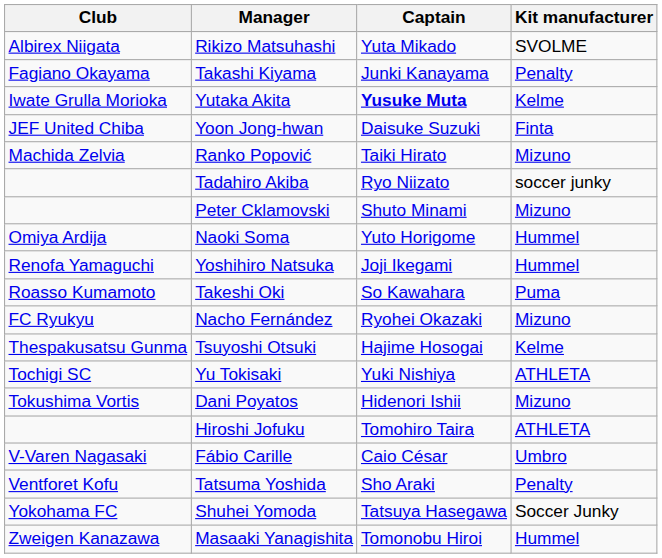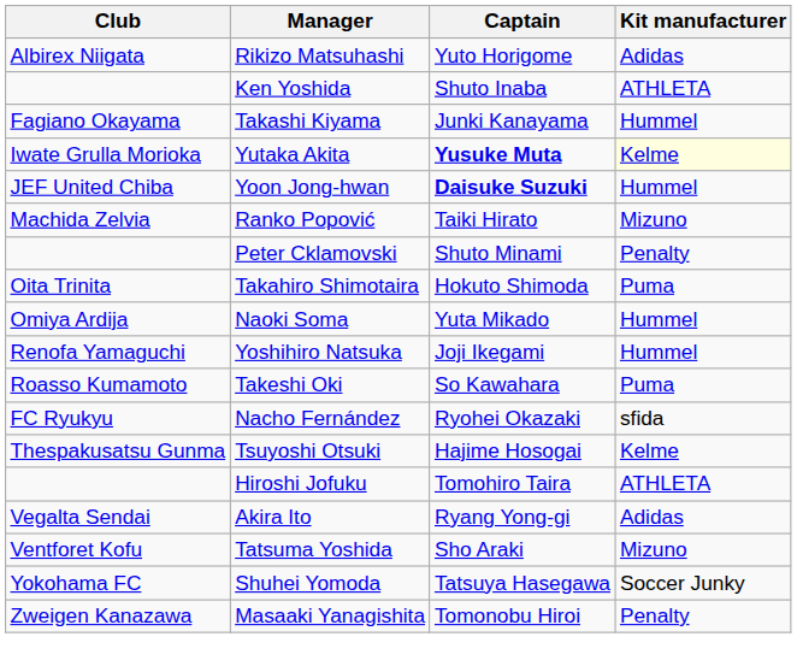 <table class="wikitable sortable">
 <tr>
 <th>Club</th>
 <th>Manager</th>
 <th>Captain</th>
 <th>Kit manufacturer</th>
 </tr>
 <tr>
 <td><a href='#'>Albirex Niigata</a></td>
 <td> <a href='#'>Rikizo Matsuhashi</a></td>
-<td> <a href='#'>Yuta Mikado</a></td>
-<td> SVOLME</td>
+<td> <a href='#'>Yuto Horigome</a></td>
+<td> <a href='#'>Adidas</a></td>
+</tr>
+<tr>
+<td></td>
+<td> <a href='#'>Ken Yoshida</a></td>
+<td> <a href='#'>Shuto Inaba</a></td>
+<td> <a href='#'>ATHLETA</a></td>
 </tr>
 <tr>
 <td><a href='#'>Fagiano Okayama</a></td>
 <td> <a href='#'>Takashi Kiyama</a></td>
 <td> <a href='#'>Junki Kanayama</a></td>
-<td> <a href='#'>Penalty</a></td>
+<td> <a href='#'>Hummel</a></td>
 </tr>
 <tr>
 <td><a href='#'>Iwate Grulla Morioka</a></td>
 <td> <a href='#'>Yutaka Akita</a></td>
 <td><strong> <a href='#'>Yusuke Muta</a></strong></td>
-<td> <a href='#'>Kelme</a></td>
+<td style="background: lightyellow;"> <a href='#'>Kelme</a></td>
 </tr>
 <tr>
 <td><a href='#'>JEF United Chiba</a></td>
 <td> <a href='#'>Yoon Jong-hwan</a></td>
-<td> <a href='#'>Daisuke Suzuki</a></td>
-<td> <a href='#'>Finta</a></td>
+<td><strong> <a href='#'>Daisuke Suzuki</a></strong></td>
+<td> <a href='#'>Hummel</a></td>
 </tr>
 <tr>
 <td><a href='#'>Machida Zelvia</a></td>
 <td> <a href='#'>Ranko Popović</a></td>
 <td> <a href='#'>Taiki Hirato</a></td>
 <td> <a href='#'>Mizuno</a></td>
 </tr>
 <tr>
 <td></td>
-<td> <a href='#'>Tadahiro Akiba</a></td>
-<td> <a href='#'>Ryo Niizato</a></td>
-<td> soccer junky</td>
+<td> <a href='#'>Peter Cklamovski</a></td>
+<td> <a href='#'>Shuto Minami</a></td>
+<td> <a href='#'>Penalty</a></td>
 </tr>
 <tr>
-<td></td>
-<td> <a href='#'>Peter Cklamovski</a></td>
-<td> <a href='#'>Shuto Minami</a></td>
-<td> <a href='#'>Mizuno</a></td>
+<td><a href='#'>Oita Trinita</a></td>
+<td> <a href='#'>Takahiro Shimotaira</a></td>
+<td> <a href='#'>Hokuto Shimoda</a></td>
+<td> <a href='#'>Puma</a></td>
 </tr>
 <tr>
 <td><a href='#'>Omiya Ardija</a></td>
 <td> <a href='#'>Naoki Soma</a></td>
-<td> <a href='#'>Yuto Horigome</a></td>
+<td> <a href='#'>Yuta Mikado</a></td>
 <td> <a href='#'>Hummel</a></td>
 </tr>
 <tr>
 <td><a href='#'>Renofa Yamaguchi</a></td>
 <td> <a href='#'>Yoshihiro Natsuka</a></td>
 <td> <a href='#'>Joji Ikegami</a></td>
 <td> <a href='#'>Hummel</a></td>
 </tr>
 <tr>
 <td><a href='#'>Roasso Kumamoto</a></td>
 <td> <a href='#'>Takeshi Oki</a></td>
 <td> <a href='#'>So Kawahara</a></td>
 <td> <a href='#'>Puma</a></td>
 </tr>
 <tr>
 <td><a href='#'>FC Ryukyu</a></td>
 <td> <a href='#'>Nacho Fernández</a></td>
 <td> <a href='#'>Ryohei Okazaki</a></td>
-<td> <a href='#'>Mizuno</a></td>
+<td> sfida</td>
 </tr>
 <tr>
 <td><a href='#'>Thespakusatsu Gunma</a></td>
 <td> <a href='#'>Tsuyoshi Otsuki</a></td>
 <td> <a href='#'>Hajime Hosogai</a></td>
 <td> <a href='#'>Kelme</a></td>
 </tr>
 <tr>
-<td><a href='#'>Tochigi SC</a></td>
-<td> <a href='#'>Yu Tokisaki</a></td>
-<td> <a href='#'>Yuki Nishiya</a></td>
-<td> <a href='#'>ATHLETA</a></td>
-</tr>
-<tr>
-<td><a href='#'>Tokushima Vortis</a></td>
-<td> <a href='#'>Dani Poyatos</a></td>
-<td> <a href='#'>Hidenori Ishii</a></td>
-<td> <a href='#'>Mizuno</a></td>
-</tr>
-<tr>
 <td></td>
 <td> <a href='#'>Hiroshi Jofuku</a></td>
 <td> <a href='#'>Tomohiro Taira</a></td>
 <td> <a href='#'>ATHLETA</a></td>
 </tr>
 <tr>
-<td><a href='#'>V-Varen Nagasaki</a></td>
-<td> <a href='#'>Fábio Carille</a></td>
-<td> <a href='#'>Caio César</a></td>
-<td> <a href='#'>Umbro</a></td>
+<td><a href='#'>Vegalta Sendai</a></td>
+<td> <a href='#'>Akira Ito</a></td>
+<td> <a href='#'>Ryang Yong-gi</a></td>
+<td> <a href='#'>Adidas</a></td>
 </tr>
 <tr>
 <td><a href='#'>Ventforet Kofu</a></td>
 <td> <a href='#'>Tatsuma Yoshida</a></td>
 <td> <a href='#'>Sho Araki</a></td>
-<td> <a href='#'>Penalty</a></td>
+<td> <a href='#'>Mizuno</a></td>
 </tr>
 <tr>
 <td><a href='#'>Yokohama FC</a></td>
 <td> <a href='#'>Shuhei Yomoda</a></td>
 <td> <a href='#'>Tatsuya Hasegawa</a></td>
 <td> Soccer Junky</td>
 </tr>
 <tr>
 <td><a href='#'>Zweigen Kanazawa</a></td>
 <td> <a href='#'>Masaaki Yanagishita</a></td>
 <td> <a href='#'>Tomonobu Hiroi</a></td>
-<td> <a href='#'>Hummel</a></td>
+<td> <a href='#'>Penalty</a></td>
 </tr>
 </table>
